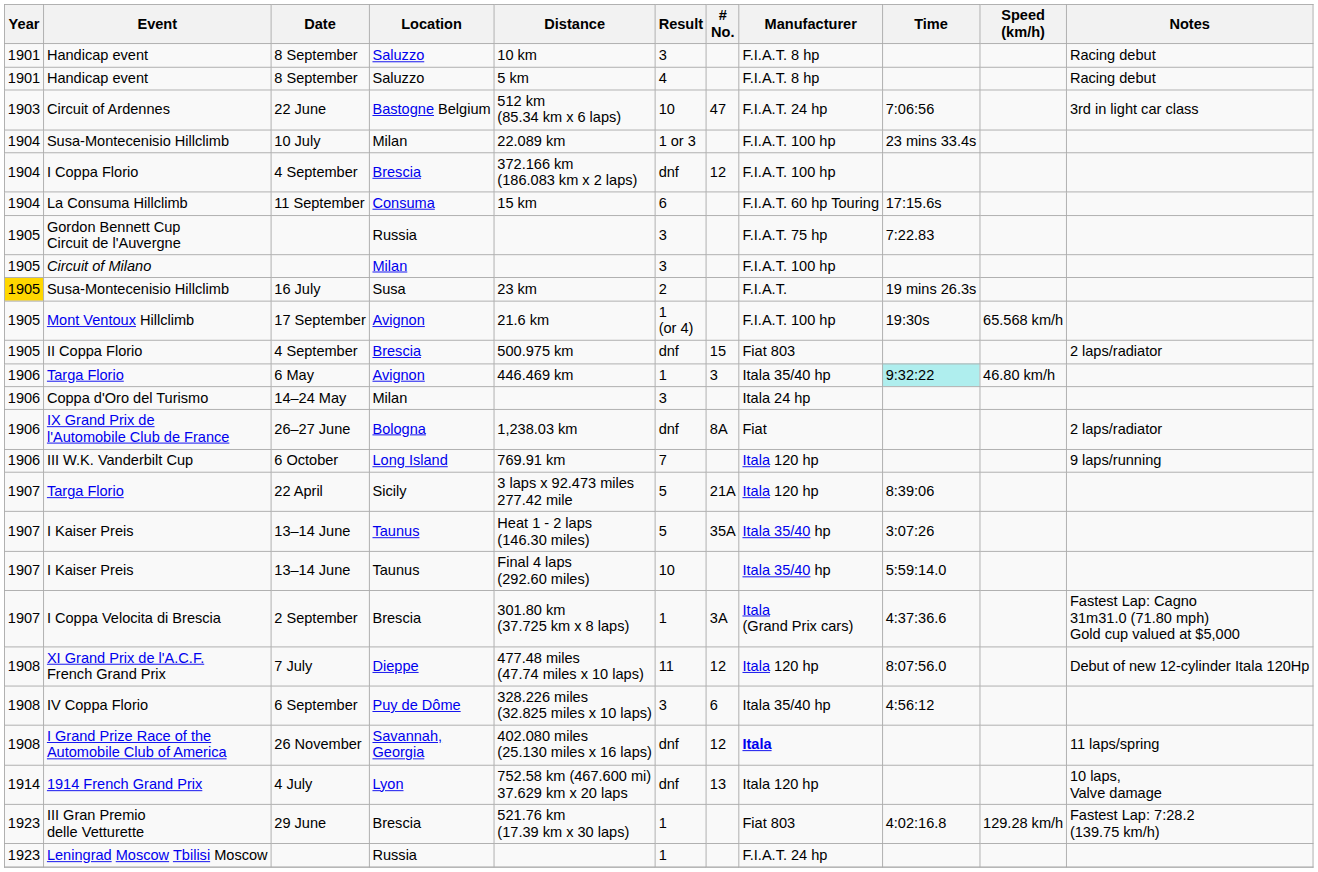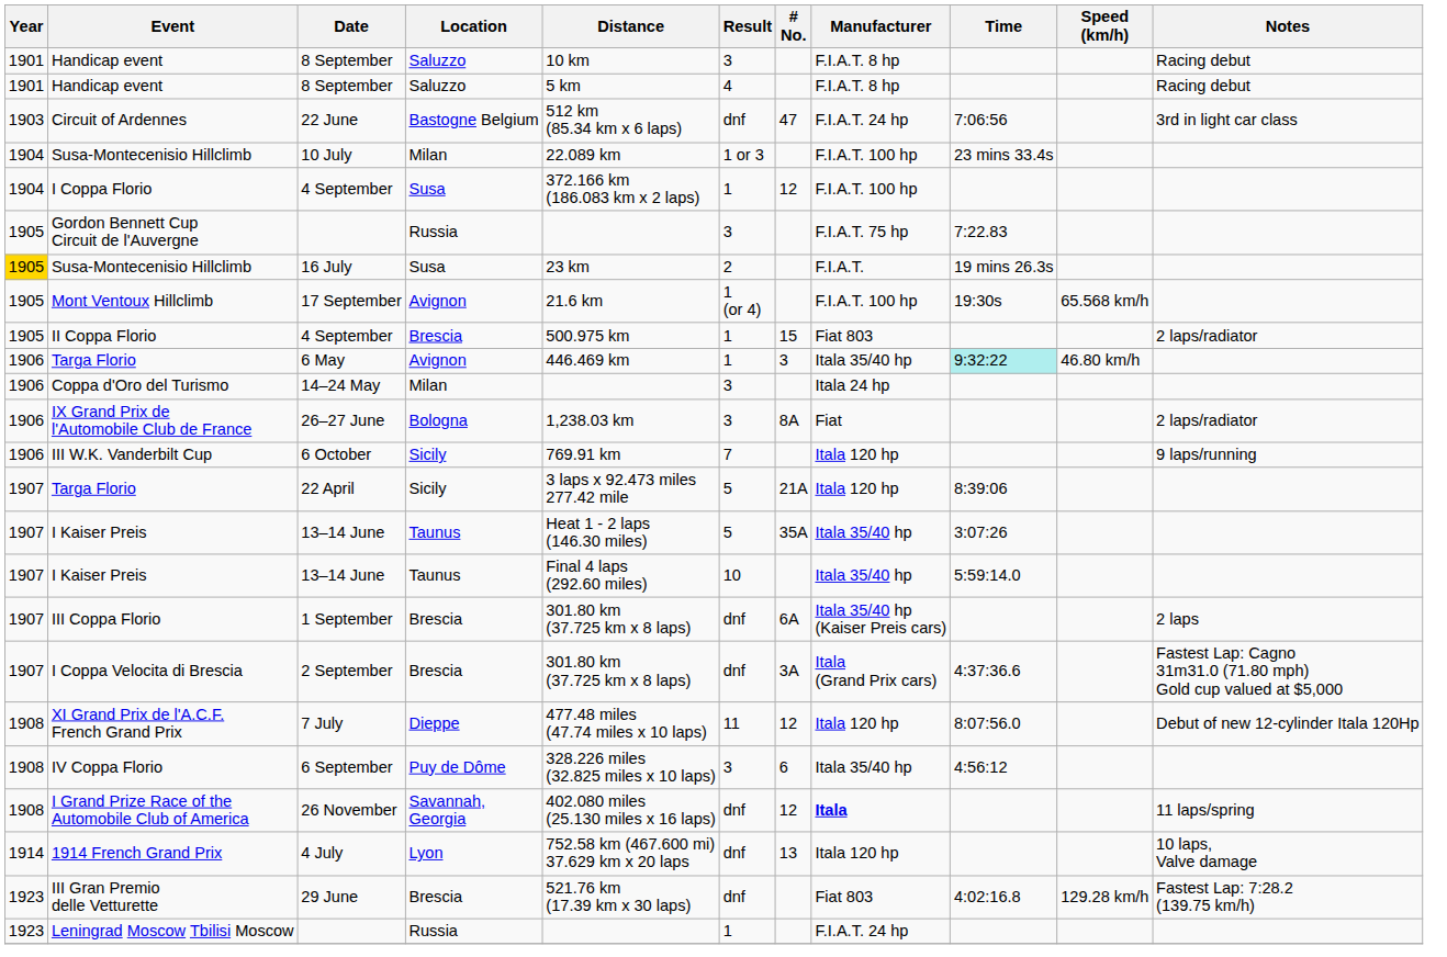 <table class="wikitable">
 <tr>
 <th>Year</th>
 <th>Event</th>
 <th>Date</th>
 <th>Location</th>
 <th>Distance</th>
 <th>Result</th>
 <th>#<br>No.</th>
 <th>Manufacturer</th>
 <th>Time</th>
 <th>Speed<br>(km/h)</th>
 <th>Notes</th>
 </tr>
 <tr>
 <td>1901</td>
 <td>Handicap event</td>
 <td>8 September</td>
 <td><a href='#'>Saluzzo</a></td>
 <td>10 km</td>
 <td>3</td>
 <td></td>
 <td>F.I.A.T. 8 hp</td>
 <td></td>
 <td></td>
 <td>Racing debut</td>
 </tr>
 <tr>
 <td>1901</td>
 <td>Handicap event</td>
 <td>8 September</td>
 <td>Saluzzo</td>
 <td>5 km</td>
 <td>4</td>
 <td></td>
 <td>F.I.A.T. 8 hp</td>
 <td></td>
 <td></td>
 <td>Racing debut</td>
 </tr>
 <tr>
 <td>1903</td>
 <td>Circuit of Ardennes</td>
 <td>22 June</td>
 <td><a href='#'>Bastogne</a> Belgium</td>
 <td>512 km<br>(85.34 km x 6 laps)</td>
-<td>10</td>
+<td>dnf</td>
 <td>47</td>
 <td>F.I.A.T. 24 hp</td>
 <td>7:06:56</td>
 <td></td>
 <td>3rd in light car class</td>
 </tr>
 <tr>
 <td>1904</td>
 <td>Susa-Montecenisio Hillclimb</td>
 <td>10 July</td>
 <td>Milan</td>
 <td>22.089 km</td>
 <td>1 or 3</td>
 <td></td>
 <td>F.I.A.T. 100 hp</td>
 <td>23 mins 33.4s</td>
 <td></td>
 <td></td>
 </tr>
 <tr>
 <td>1904</td>
 <td>I Coppa Florio</td>
 <td>4 September</td>
-<td><a href='#'>Brescia</a></td>
+<td><a href='#'>Susa</a></td>
 <td>372.166 km<br>(186.083 km x 2 laps)</td>
-<td>dnf</td>
+<td>1</td>
 <td>12</td>
 <td>F.I.A.T. 100 hp</td>
 <td></td>
-<td></td>
-<td></td>
-</tr>
-<tr>
-<td>1904</td>
-<td>La Consuma Hillclimb</td>
-<td>11 September</td>
-<td><a href='#'>Consuma</a></td>
-<td>15 km</td>
-<td>6</td>
-<td></td>
-<td>F.I.A.T. 60 hp Touring</td>
-<td>17:15.6s</td>
 <td></td>
 <td></td>
 </tr>
 <tr>
 <td>1905</td>
 <td>Gordon Bennett Cup <br>Circuit de l'Auvergne</td>
 <td></td>
 <td>Russia</td>
 <td></td>
 <td>3</td>
 <td></td>
 <td>F.I.A.T. 75 hp</td>
 <td>7:22.83</td>
-<td></td>
-<td></td>
-</tr>
-<tr>
-<td>1905</td>
-<td><em>Circuit of Milano</em></td>
-<td></td>
-<td><a href='#'>Milan</a></td>
-<td></td>
-<td>3</td>
-<td></td>
-<td>F.I.A.T. 100 hp</td>
-<td></td>
 <td></td>
 <td></td>
 </tr>
 <tr>
 <td style="background: gold;">1905</td>
 <td>Susa-Montecenisio Hillclimb</td>
 <td>16 July</td>
 <td>Susa</td>
 <td>23 km</td>
 <td>2</td>
 <td></td>
 <td>F.I.A.T.</td>
 <td>19 mins 26.3s</td>
 <td></td>
 <td></td>
 </tr>
 <tr>
 <td>1905</td>
 <td><a href='#'>Mont Ventoux</a> Hillclimb</td>
 <td>17 September</td>
 <td><a href='#'>Avignon</a></td>
 <td>21.6 km</td>
 <td>1<br>(or 4)</td>
 <td></td>
 <td>F.I.A.T. 100 hp</td>
 <td>19:30s</td>
 <td>65.568 km/h</td>
 <td></td>
 </tr>
 <tr>
 <td>1905</td>
 <td>II Coppa Florio</td>
 <td>4 September</td>
 <td><a href='#'>Brescia</a></td>
 <td>500.975 km</td>
-<td>dnf</td>
+<td>1</td>
 <td>15</td>
 <td>Fiat 803</td>
 <td></td>
 <td></td>
 <td>2 laps/radiator</td>
 </tr>
 <tr>
 <td>1906</td>
 <td><a href='#'>Targa Florio</a></td>
 <td>6 May</td>
 <td><a href='#'>Avignon</a></td>
 <td>446.469 km</td>
 <td>1</td>
 <td>3</td>
 <td>Itala 35/40 hp</td>
 <td style="background: paleturquoise;">9:32:22</td>
 <td>46.80 km/h</td>
 <td></td>
 </tr>
 <tr>
 <td>1906</td>
 <td>Coppa d'Oro del Turismo</td>
 <td>14–24 May</td>
 <td>Milan</td>
 <td></td>
 <td>3</td>
 <td></td>
 <td>Itala 24 hp</td>
 <td></td>
 <td></td>
 <td></td>
 </tr>
 <tr>
 <td>1906</td>
 <td><a href='#'>IX Grand Prix de <br>l'Automobile Club de France</a></td>
 <td>26–27 June</td>
 <td><a href='#'>Bologna</a></td>
 <td>1,238.03 km</td>
-<td>dnf</td>
+<td>3</td>
 <td>8A</td>
 <td>Fiat</td>
 <td></td>
 <td></td>
 <td>2 laps/radiator</td>
 </tr>
 <tr>
 <td>1906</td>
 <td>III W.K. Vanderbilt Cup</td>
 <td>6 October</td>
-<td><a href='#'>Long Island</a></td>
+<td><a href='#'>Sicily</a></td>
 <td>769.91 km</td>
 <td>7</td>
 <td></td>
 <td><a href='#'>Itala</a> 120 hp</td>
 <td></td>
 <td></td>
 <td>9 laps/running</td>
 </tr>
 <tr>
 <td>1907</td>
 <td><a href='#'>Targa Florio</a></td>
 <td>22 April</td>
 <td>Sicily</td>
 <td>3 laps x 92.473 miles<br> 277.42 mile</td>
 <td>5</td>
 <td>21A</td>
 <td><a href='#'>Itala</a> 120 hp</td>
 <td>8:39:06</td>
 <td></td>
 <td></td>
 </tr>
 <tr>
 <td>1907</td>
 <td>I Kaiser Preis</td>
 <td>13–14 June</td>
 <td><a href='#'>Taunus</a></td>
 <td>Heat 1 - 2 laps<br> (146.30 miles)</td>
 <td>5</td>
 <td>35A</td>
 <td><a href='#'>Itala 35/40</a> hp</td>
 <td>3:07:26</td>
 <td></td>
 <td></td>
 </tr>
 <tr>
 <td>1907</td>
 <td>I Kaiser Preis</td>
 <td>13–14 June</td>
 <td>Taunus</td>
 <td>Final 4 laps<br>(292.60 miles)</td>
 <td>10</td>
 <td></td>
 <td><a href='#'>Itala 35/40</a> hp</td>
 <td>5:59:14.0</td>
 <td></td>
 <td></td>
 </tr>
 <tr>
 <td>1907</td>
+<td>III Coppa Florio</td>
+<td>1 September</td>
+<td>Brescia</td>
+<td>301.80 km<br>(37.725 km x 8 laps)</td>
+<td>dnf</td>
+<td>6A</td>
+<td><a href='#'>Itala 35/40</a> hp <br>(Kaiser Preis cars)</td>
+<td></td>
+<td></td>
+<td>2 laps</td>
+</tr>
+<tr>
+<td>1907</td>
 <td>I Coppa Velocita di Brescia</td>
 <td>2 September</td>
 <td>Brescia</td>
 <td>301.80 km<br>(37.725 km x 8 laps)</td>
-<td>1</td>
+<td>dnf</td>
 <td>3A</td>
 <td><a href='#'>Itala</a> <br>(Grand Prix cars)</td>
 <td>4:37:36.6</td>
 <td></td>
 <td>Fastest Lap: Cagno<br> 31m31.0 (71.80 mph)<br>Gold cup valued at $5,000</td>
 </tr>
 <tr>
 <td>1908</td>
 <td><a href='#'>XI Grand Prix de l'A.C.F.</a><br>French Grand Prix</td>
 <td>7 July</td>
 <td><a href='#'>Dieppe</a></td>
 <td>477.48 miles<br>(47.74 miles x 10 laps)</td>
 <td>11</td>
 <td>12</td>
 <td><a href='#'>Itala</a> 120 hp</td>
 <td>8:07:56.0</td>
 <td></td>
 <td>Debut of new 12-cylinder Itala 120Hp</td>
 </tr>
 <tr>
 <td>1908</td>
 <td>IV Coppa Florio</td>
 <td>6 September</td>
 <td><a href='#'>Puy de Dôme</a></td>
 <td>328.226 miles<br>(32.825 miles x 10 laps)</td>
 <td>3</td>
 <td>6</td>
 <td>Itala 35/40 hp</td>
 <td>4:56:12</td>
 <td></td>
 <td></td>
 </tr>
 <tr>
 <td>1908</td>
 <td><a href='#'>I Grand Prize Race of the <br>Automobile Club of America</a></td>
 <td>26 November</td>
 <td><a href='#'>Savannah,<br>Georgia</a></td>
 <td>402.080 miles<br> (25.130 miles x 16 laps)</td>
 <td>dnf</td>
 <td>12</td>
 <td><strong><a href='#'>Itala</a></strong></td>
 <td></td>
 <td></td>
 <td>11 laps/spring</td>
 </tr>
 <tr>
 <td>1914</td>
 <td><a href='#'>1914 French Grand Prix</a></td>
 <td>4 July</td>
 <td><a href='#'>Lyon</a></td>
 <td>752.58 km (467.600 mi)<br>37.629 km x 20 laps</td>
 <td>dnf</td>
 <td>13</td>
 <td>Itala 120 hp</td>
 <td></td>
 <td></td>
 <td>10 laps,<br>Valve damage</td>
 </tr>
 <tr>
 <td>1923</td>
 <td>III Gran Premio<br>delle Vetturette</td>
 <td>29 June</td>
 <td>Brescia</td>
 <td>521.76 km<br>(17.39 km x 30 laps)</td>
-<td>1</td>
+<td>dnf</td>
 <td></td>
 <td>Fiat 803</td>
 <td>4:02:16.8</td>
 <td>129.28 km/h</td>
 <td>Fastest Lap: 7:28.2 <br>(139.75 km/h)</td>
 </tr>
 <tr>
 <td>1923</td>
 <td><a href='#'>Leningrad</a> <a href='#'>Moscow</a> <a href='#'>Tbilisi</a> Moscow</td>
 <td></td>
 <td>Russia</td>
 <td></td>
 <td>1</td>
 <td></td>
 <td>F.I.A.T. 24 hp</td>
 <td></td>
 <td></td>
 <td></td>
 </tr>
 <tr>
 </tr>
 </table>
